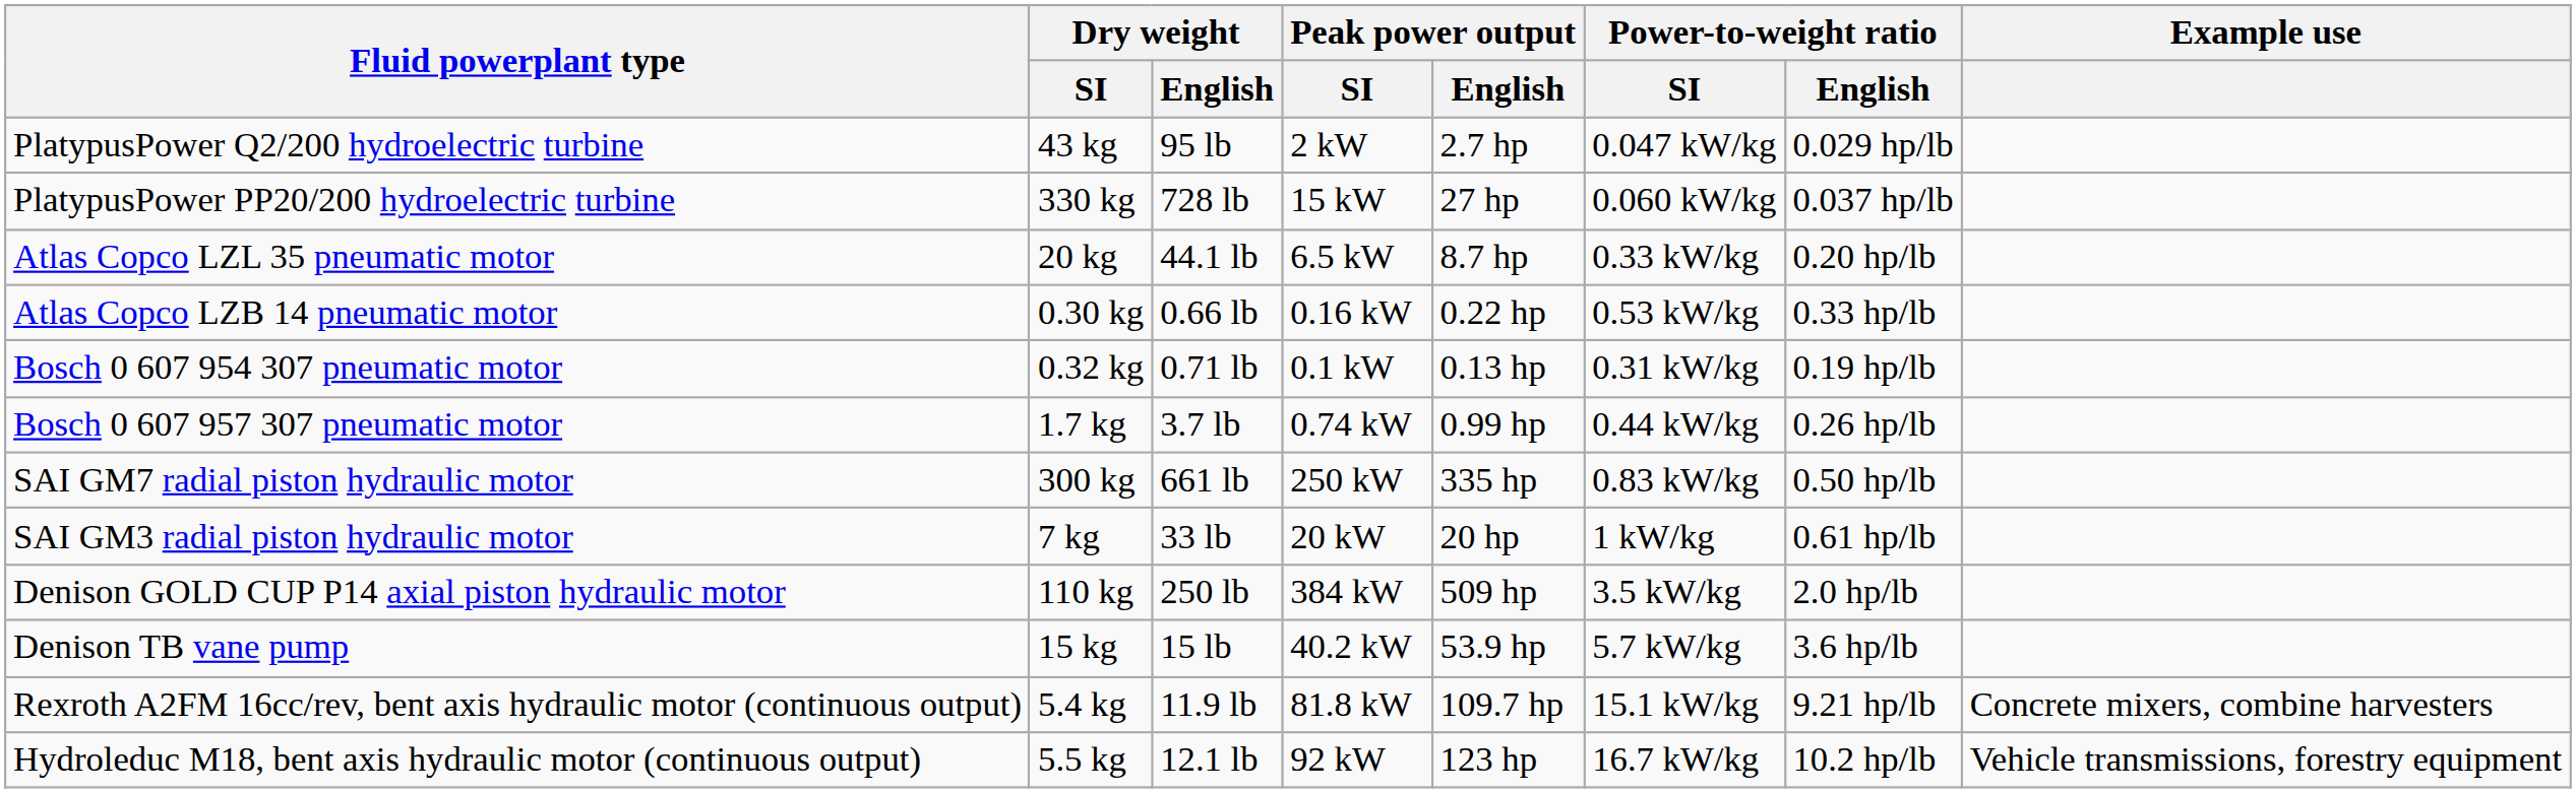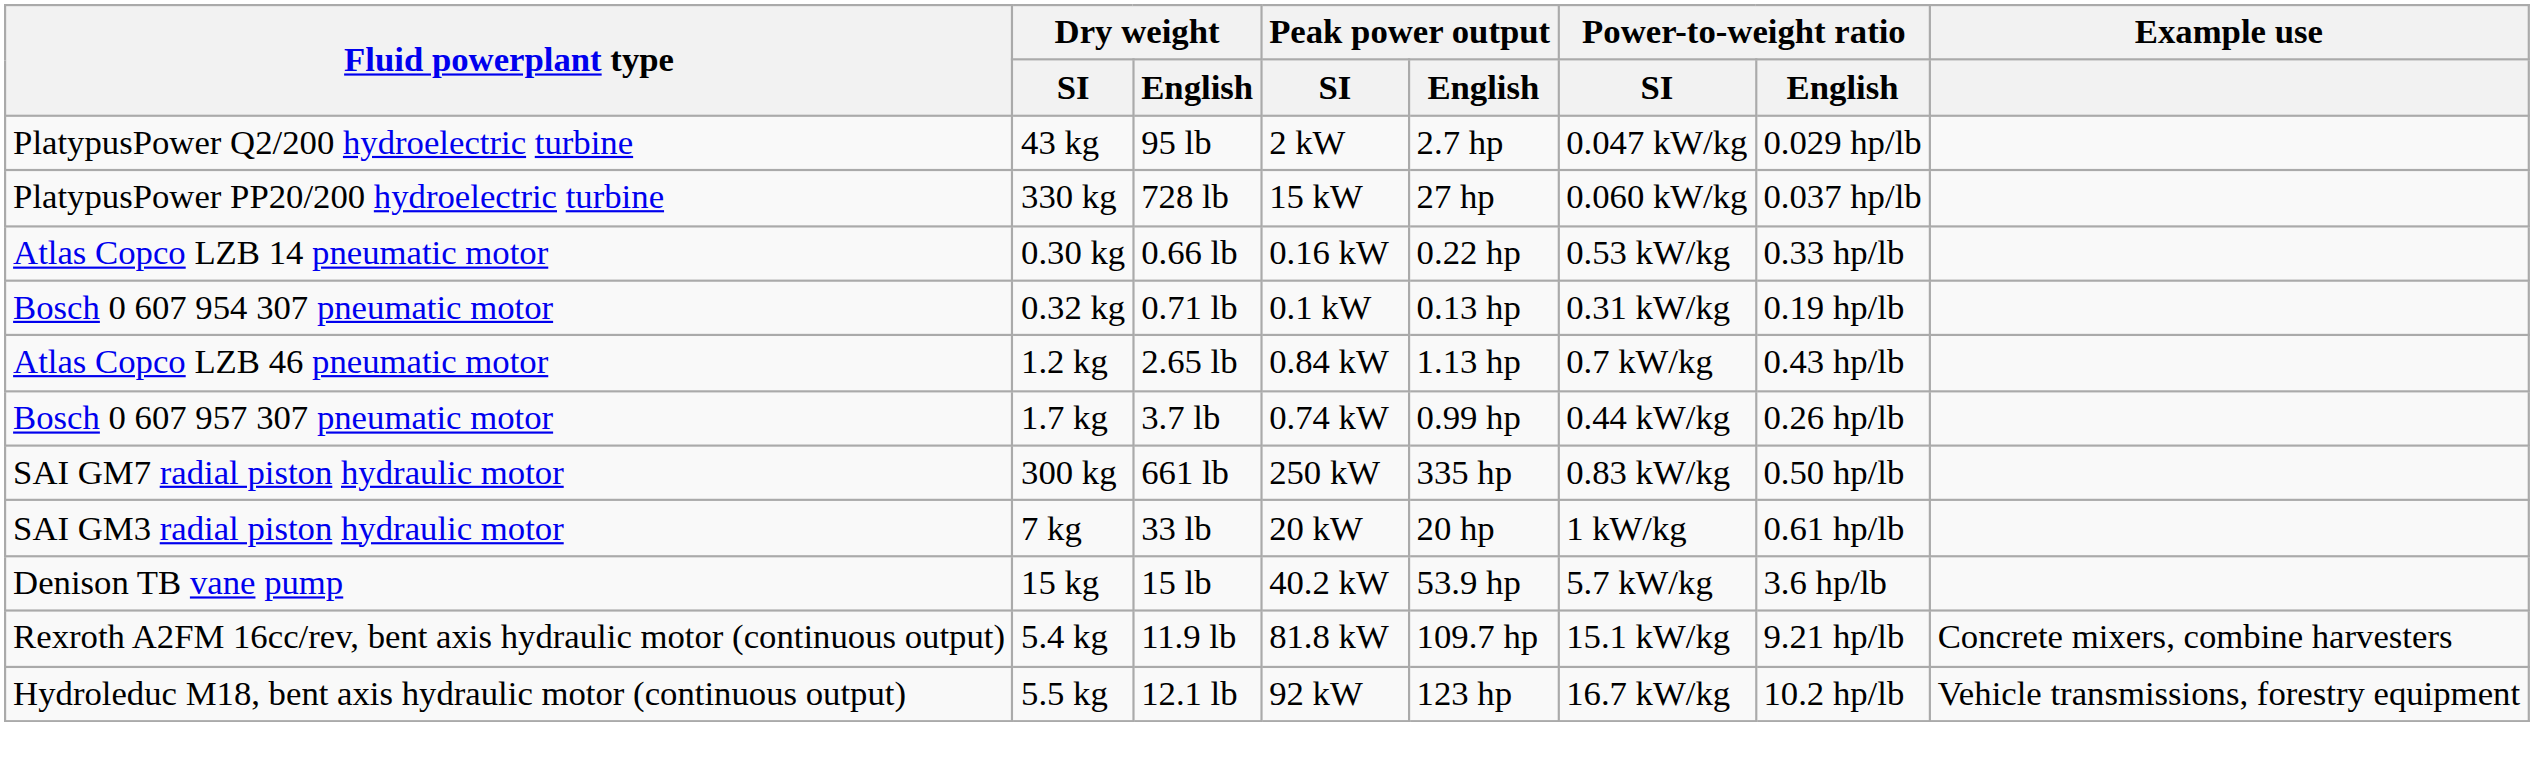 <table class="wikitable sortable mw-collapsible mw-collapsed">
 <tr>
 <th rowspan=2><a href='#'>Fluid powerplant</a> type</th>
 <th colspan=2>Dry weight</th>
 <th colspan=2>Peak power output</th>
 <th colspan=2>Power-to-weight ratio</th>
 <th>Example use</th>
 </tr>
 <tr>
 <th data-sort-type="number">SI</th>
 <th data-sort-type="number">English</th>
 <th data-sort-type="number">SI</th>
 <th data-sort-type="number">English</th>
 <th data-sort-type="number">SI</th>
 <th data-sort-type="number">English</th>
 <th></th>
 </tr>
 <tr>
 <td>PlatypusPower Q2/200 <a href='#'>hydroelectric</a> <a href='#'>turbine</a></td>
 <td>43 kg</td>
 <td>95 lb</td>
 <td>2 kW</td>
 <td>2.7 hp</td>
 <td>0.047 kW/kg</td>
 <td>0.029 hp/lb</td>
 <td></td>
 </tr>
 <tr>
 <td>PlatypusPower PP20/200 <a href='#'>hydroelectric</a> <a href='#'>turbine</a></td>
 <td>330 kg</td>
 <td>728 lb</td>
 <td>15 kW</td>
 <td>27 hp</td>
 <td>0.060 kW/kg</td>
 <td>0.037 hp/lb</td>
 <td></td>
 </tr>
 <tr>
-<td><a href='#'>Atlas Copco</a> LZL 35 <a href='#'>pneumatic motor</a></td>
-<td>20 kg</td>
-<td>44.1 lb</td>
-<td>6.5 kW</td>
-<td>8.7 hp</td>
-<td>0.33 kW/kg</td>
-<td>0.20 hp/lb</td>
-<td></td>
-</tr>
-<tr>
 <td><a href='#'>Atlas Copco</a> LZB 14 <a href='#'>pneumatic motor</a></td>
 <td>0.30 kg</td>
 <td>0.66 lb</td>
 <td>0.16 kW</td>
 <td>0.22 hp</td>
 <td>0.53 kW/kg</td>
 <td>0.33 hp/lb</td>
 <td></td>
 </tr>
 <tr>
 <td><a href='#'>Bosch</a> 0 607 954 307 <a href='#'>pneumatic motor</a></td>
 <td>0.32 kg</td>
 <td>0.71 lb</td>
 <td>0.1 kW</td>
 <td>0.13 hp</td>
 <td>0.31 kW/kg</td>
 <td>0.19 hp/lb</td>
+<td></td>
+</tr>
+<tr>
+<td><a href='#'>Atlas Copco</a> LZB 46 <a href='#'>pneumatic motor</a></td>
+<td>1.2 kg</td>
+<td>2.65 lb</td>
+<td>0.84 kW</td>
+<td>1.13 hp</td>
+<td>0.7 kW/kg</td>
+<td>0.43 hp/lb</td>
 <td></td>
 </tr>
 <tr>
 <td><a href='#'>Bosch</a> 0 607 957 307 <a href='#'>pneumatic motor</a></td>
 <td>1.7 kg</td>
 <td>3.7 lb</td>
 <td>0.74 kW</td>
 <td>0.99 hp</td>
 <td>0.44 kW/kg</td>
 <td>0.26 hp/lb</td>
 <td></td>
 </tr>
 <tr>
 <td>SAI GM7 <a href='#'>radial piston</a> <a href='#'>hydraulic motor</a></td>
 <td>300 kg</td>
 <td>661 lb</td>
 <td>250 kW</td>
 <td>335 hp</td>
 <td>0.83 kW/kg</td>
 <td>0.50 hp/lb</td>
 <td></td>
 </tr>
 <tr>
 <td>SAI GM3 <a href='#'>radial piston</a> <a href='#'>hydraulic motor</a></td>
 <td>7 kg</td>
 <td>33 lb</td>
 <td>20 kW</td>
 <td>20 hp</td>
 <td>1 kW/kg</td>
 <td>0.61 hp/lb</td>
 <td></td>
 </tr>
 <tr>
-<td>Denison GOLD CUP P14 <a href='#'>axial piston</a> <a href='#'>hydraulic motor</a></td>
-<td>110 kg</td>
-<td>250 lb</td>
-<td>384 kW</td>
-<td>509 hp</td>
-<td>3.5 kW/kg</td>
-<td>2.0 hp/lb</td>
-<td></td>
-</tr>
-<tr>
 <td>Denison TB <a href='#'>vane</a> <a href='#'>pump</a></td>
 <td>15 kg</td>
 <td>15 lb</td>
 <td>40.2 kW</td>
 <td>53.9 hp</td>
 <td>5.7 kW/kg</td>
 <td>3.6 hp/lb</td>
 <td></td>
 </tr>
 <tr>
 <td>Rexroth A2FM 16cc/rev, bent axis hydraulic motor (continuous output)</td>
 <td>5.4 kg</td>
 <td>11.9 lb</td>
 <td>81.8 kW</td>
 <td>109.7 hp</td>
 <td>15.1 kW/kg</td>
 <td>9.21 hp/lb</td>
 <td>Concrete mixers, combine harvesters</td>
 </tr>
 <tr>
 <td>Hydroleduc M18, bent axis hydraulic motor (continuous output)</td>
 <td>5.5 kg</td>
 <td>12.1 lb</td>
 <td>92 kW</td>
 <td>123 hp</td>
 <td>16.7 kW/kg</td>
 <td>10.2 hp/lb</td>
 <td>Vehicle transmissions, forestry equipment</td>
 </tr>
 </table>
